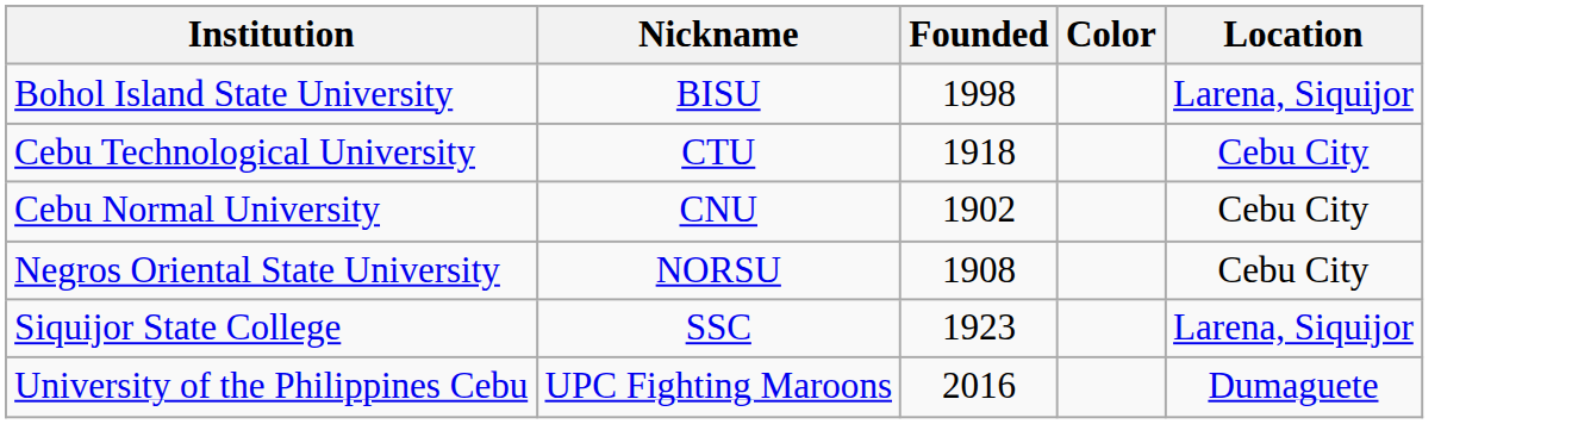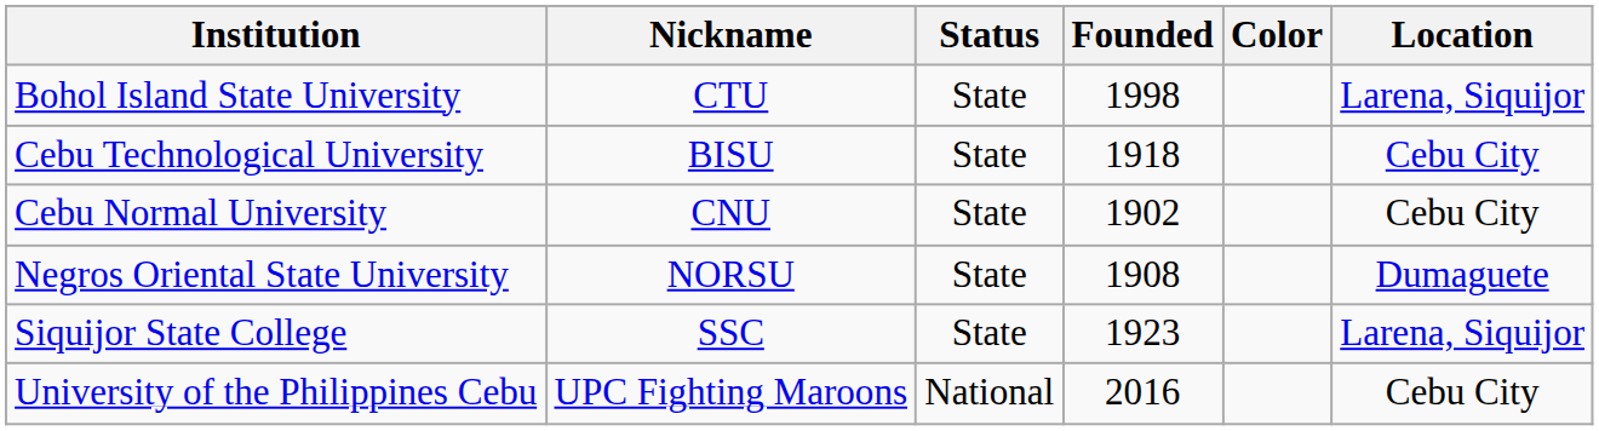 <table class="wikitable sortable">
 <tr>
 <th>Institution</th>
 <th>Nickname</th>
+<th>Status</th>
 <th>Founded</th>
 <th>Color</th>
 <th>Location</th>
 </tr>
 <tr>
 <td><a href='#'>Bohol Island State University</a></td>
-<td align="center"><a href='#'>BISU</a></td>
+<td align="center"><a href='#'>CTU</a></td>
+<td align="center">State</td>
 <td align="center">1998</td>
 <td align="center"></td>
 <td align="center"><a href='#'>Larena, Siquijor</a></td>
 </tr>
 <tr>
 <td><a href='#'>Cebu Technological University</a></td>
-<td align="center"><a href='#'>CTU</a></td>
+<td align="center"><a href='#'>BISU</a></td>
+<td align="center">State</td>
 <td align="center">1918</td>
 <td align="center"></td>
 <td align="center"><a href='#'>Cebu City</a></td>
 </tr>
 <tr>
 <td><a href='#'>Cebu Normal University</a></td>
 <td align="center"><a href='#'>CNU</a></td>
+<td align="center">State</td>
 <td align="center">1902</td>
 <td align="center"></td>
 <td align="center">Cebu City</td>
 </tr>
 <tr>
 <td><a href='#'>Negros Oriental State University</a></td>
 <td align="center"><a href='#'>NORSU</a></td>
+<td align="center">State</td>
 <td align="center">1908</td>
 <td align="center"></td>
-<td align="center">Cebu City</td>
+<td align="center"><a href='#'>Dumaguete</a></td>
 </tr>
 <tr>
 <td><a href='#'>Siquijor State College</a></td>
 <td align="center"><a href='#'>SSC</a></td>
+<td align="center">State</td>
 <td align="center">1923</td>
 <td align="center"></td>
 <td align="center"><a href='#'>Larena, Siquijor</a></td>
 </tr>
 <tr>
 <td><a href='#'>University of the Philippines Cebu</a></td>
 <td align="center"><a href='#'>UPC Fighting Maroons</a></td>
+<td align="center">National</td>
 <td align="center">2016</td>
 <td align="center"></td>
-<td align="center"><a href='#'>Dumaguete</a></td>
+<td align="center">Cebu City</td>
 </tr>
 </table>
